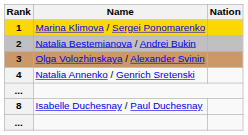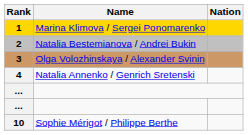 <table class="wikitable">
 <tr>
 <th>Rank</th>
 <th>Name</th>
 <th>Nation</th>
 </tr>
 <tr bgcolor="gold">
 <td align="center"><strong>1</strong></td>
 <td><a href='#'>Marina Klimova</a> / <a href='#'>Sergei Ponomarenko</a></td>
 <td></td>
 </tr>
 <tr bgcolor="silver">
 <td align="center"><strong>2</strong></td>
 <td><a href='#'>Natalia Bestemianova</a> / <a href='#'>Andrei Bukin</a></td>
 <td></td>
 </tr>
 <tr bgcolor="cc9966">
 <td align="center"><strong>3</strong></td>
 <td><a href='#'>Olga Volozhinskaya</a> / <a href='#'>Alexander Svinin</a></td>
 <td></td>
 </tr>
 <tr>
 <th>4</th>
 <td><a href='#'>Natalia Annenko</a> / <a href='#'>Genrich Sretenski</a></td>
 <td></td>
 </tr>
 <tr>
 <th>...</th>
 </tr>
 <tr>
-<th>8</th>
-<td><a href='#'>Isabelle Duchesnay</a> / <a href='#'>Paul Duchesnay</a></td>
-<td></td>
-</tr>
-<tr>
 <th>...</th>
 <td></td>
 <td></td>
 </tr>
+<tr>
+<th>10</th>
+<td><a href='#'>Sophie Mérigot</a> / <a href='#'>Philippe Berthe</a></td>
+<td></td>
+</tr>
 </table>
